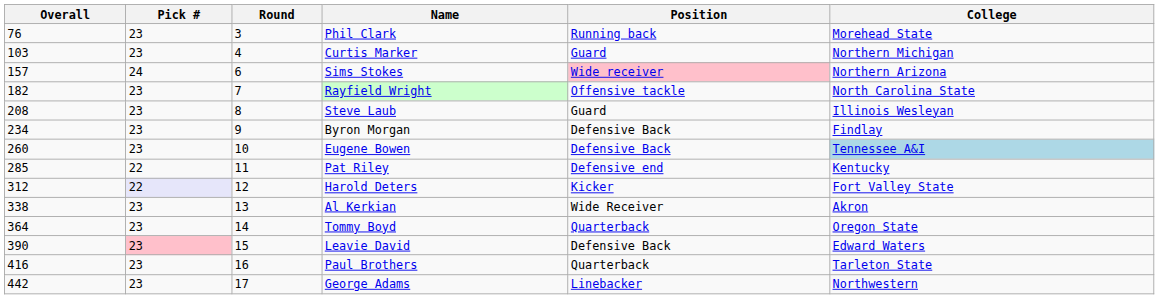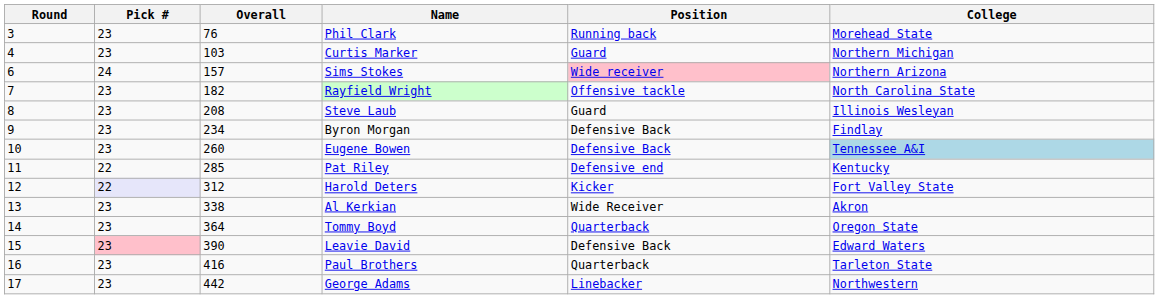 <table class="wikitable sortable sortable" style="width: 100%">
 <tr>
+<th>Round</th>
+<th>Pick #</th>
 <th>Overall</th>
-<th>Pick #</th>
-<th>Round</th>
 <th>Name</th>
 <th>Position</th>
 <th>College</th>
 </tr>
 <tr>
+<td>3</td>
+<td>23</td>
 <td>76</td>
-<td>23</td>
-<td>3</td>
 <td><a href='#'>Phil Clark</a></td>
 <td><a href='#'>Running back</a></td>
 <td><a href='#'>Morehead State</a></td>
 </tr>
 <tr>
+<td>4</td>
+<td>23</td>
 <td>103</td>
-<td>23</td>
-<td>4</td>
 <td><a href='#'>Curtis Marker</a></td>
 <td><a href='#'>Guard</a></td>
 <td><a href='#'>Northern Michigan</a></td>
 </tr>
 <tr>
+<td>6</td>
+<td>24</td>
 <td>157</td>
-<td>24</td>
-<td>6</td>
 <td><a href='#'>Sims Stokes</a></td>
 <td style="background: pink;"><a href='#'>Wide receiver</a></td>
 <td><a href='#'>Northern Arizona</a></td>
 </tr>
 <tr>
+<td>7</td>
+<td>23</td>
 <td>182</td>
-<td>23</td>
-<td>7</td>
 <td bgcolor="#CCFFCC"><a href='#'>Rayfield Wright</a></td>
 <td><a href='#'>Offensive tackle</a></td>
 <td><a href='#'>North Carolina State</a></td>
 </tr>
 <tr>
+<td>8</td>
+<td>23</td>
 <td>208</td>
-<td>23</td>
-<td>8</td>
 <td><a href='#'>Steve Laub</a></td>
 <td>Guard</td>
 <td><a href='#'>Illinois Wesleyan</a></td>
 </tr>
 <tr>
+<td>9</td>
+<td>23</td>
 <td>234</td>
-<td>23</td>
-<td>9</td>
 <td>Byron Morgan</td>
 <td>Defensive Back</td>
 <td><a href='#'>Findlay</a></td>
 </tr>
 <tr>
+<td>10</td>
+<td>23</td>
 <td>260</td>
-<td>23</td>
-<td>10</td>
 <td><a href='#'>Eugene Bowen</a></td>
 <td><a href='#'>Defensive Back</a></td>
 <td style="background: lightblue;"><a href='#'>Tennessee A&I</a></td>
 </tr>
 <tr>
+<td>11</td>
+<td>22</td>
 <td>285</td>
-<td>22</td>
-<td>11</td>
 <td><a href='#'>Pat Riley</a></td>
 <td><a href='#'>Defensive end</a></td>
 <td><a href='#'>Kentucky</a></td>
 </tr>
 <tr>
+<td>12</td>
+<td style="background: lavender;">22</td>
 <td>312</td>
-<td style="background: lavender;">22</td>
-<td>12</td>
 <td><a href='#'>Harold Deters</a></td>
 <td><a href='#'>Kicker</a></td>
 <td><a href='#'>Fort Valley State</a></td>
 </tr>
 <tr>
+<td>13</td>
+<td>23</td>
 <td>338</td>
-<td>23</td>
-<td>13</td>
 <td><a href='#'>Al Kerkian</a></td>
 <td>Wide Receiver</td>
 <td><a href='#'>Akron</a></td>
 </tr>
 <tr>
+<td>14</td>
+<td>23</td>
 <td>364</td>
-<td>23</td>
-<td>14</td>
 <td><a href='#'>Tommy Boyd</a></td>
 <td><a href='#'>Quarterback</a></td>
 <td><a href='#'>Oregon State</a></td>
 </tr>
 <tr>
+<td>15</td>
+<td style="background: pink;">23</td>
 <td>390</td>
-<td style="background: pink;">23</td>
-<td>15</td>
 <td><a href='#'>Leavie David</a></td>
 <td>Defensive Back</td>
 <td><a href='#'>Edward Waters</a></td>
 </tr>
 <tr>
+<td>16</td>
+<td>23</td>
 <td>416</td>
-<td>23</td>
-<td>16</td>
 <td><a href='#'>Paul Brothers</a></td>
 <td>Quarterback</td>
 <td><a href='#'>Tarleton State</a></td>
 </tr>
 <tr>
+<td>17</td>
+<td>23</td>
 <td>442</td>
-<td>23</td>
-<td>17</td>
 <td><a href='#'>George Adams</a></td>
 <td><a href='#'>Linebacker</a></td>
 <td><a href='#'>Northwestern</a></td>
 </tr>
 </table>
